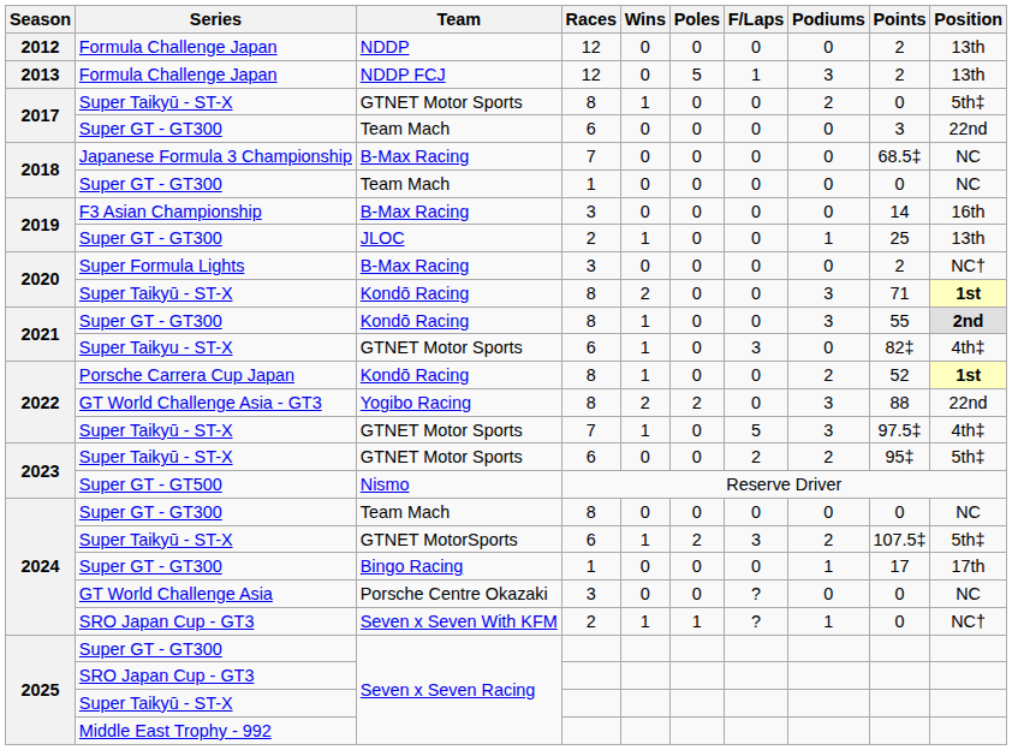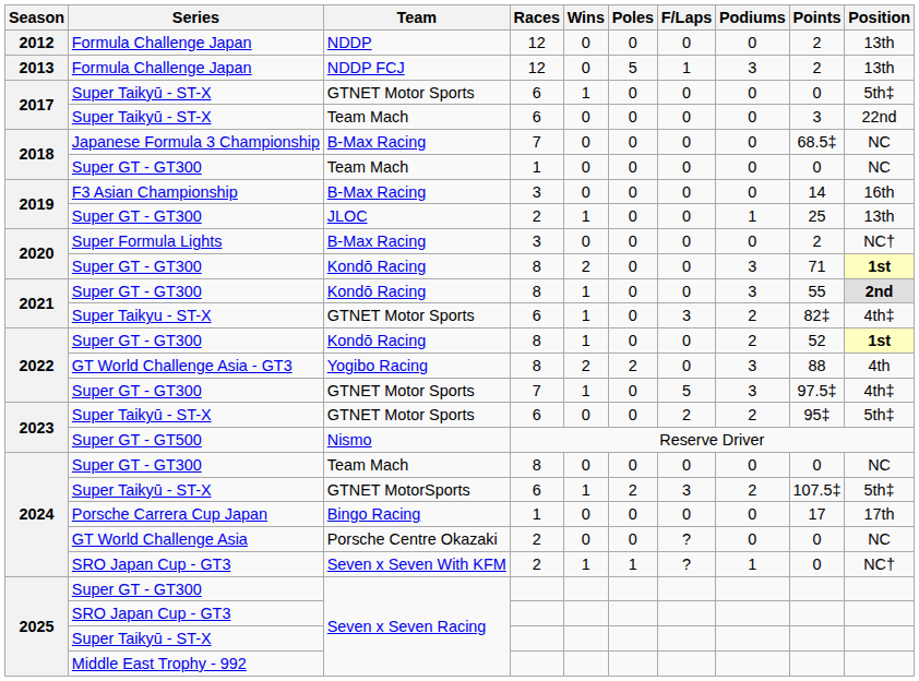 <table class="wikitable" style="font-size: 90%; text-align:center">
 <tr>
 <th>Season</th>
 <th>Series</th>
 <th>Team</th>
 <th>Races</th>
 <th>Wins</th>
 <th>Poles</th>
 <th>F/Laps</th>
 <th>Podiums</th>
 <th>Points</th>
 <th>Position</th>
 </tr>
 <tr>
 <th rowspan=1>2012</th>
 <td align=left><a href='#'>Formula Challenge Japan</a></td>
 <td align=left><a href='#'>NDDP</a></td>
 <td>12</td>
 <td>0</td>
 <td>0</td>
 <td>0</td>
 <td>0</td>
 <td>2</td>
 <td>13th</td>
 </tr>
 <tr>
 <th rowspan=1>2013</th>
 <td align=left><a href='#'>Formula Challenge Japan</a></td>
 <td align=left><a href='#'>NDDP FCJ</a></td>
 <td>12</td>
 <td>0</td>
 <td>5</td>
 <td>1</td>
 <td>3</td>
 <td>2</td>
 <td>13th</td>
 </tr>
 <tr>
 <th rowspan=2>2017</th>
 <td align=left><a href='#'>Super Taikyū - ST-X</a></td>
 <td align=left>GTNET Motor Sports</td>
-<td>8</td>
+<td>6</td>
 <td>1</td>
 <td>0</td>
 <td>0</td>
-<td>2</td>
+<td>0</td>
 <td>0</td>
 <td>5th‡</td>
 </tr>
 <tr>
-<td align=left><a href='#'>Super GT - GT300</a></td>
+<td align=left><a href='#'>Super Taikyū - ST-X</a></td>
 <td align=left>Team Mach</td>
 <td>6</td>
 <td>0</td>
 <td>0</td>
 <td>0</td>
 <td>0</td>
 <td>3</td>
 <td>22nd</td>
 </tr>
 <tr>
 <th rowspan=2>2018</th>
 <td align=left><a href='#'>Japanese Formula 3 Championship</a></td>
 <td align=left><a href='#'>B-Max Racing</a></td>
 <td>7</td>
 <td>0</td>
 <td>0</td>
 <td>0</td>
 <td>0</td>
 <td>68.5‡</td>
 <td>NC</td>
 </tr>
 <tr>
 <td align=left><a href='#'>Super GT - GT300</a></td>
 <td align=left>Team Mach</td>
 <td>1</td>
 <td>0</td>
 <td>0</td>
 <td>0</td>
 <td>0</td>
 <td>0</td>
 <td>NC</td>
 </tr>
 <tr>
 <th rowspan=2>2019</th>
 <td align=left><a href='#'>F3 Asian Championship</a></td>
 <td align=left><a href='#'>B-Max Racing</a></td>
 <td>3</td>
 <td>0</td>
 <td>0</td>
 <td>0</td>
 <td>0</td>
 <td>14</td>
 <td>16th</td>
 </tr>
 <tr>
 <td align=left><a href='#'>Super GT - GT300</a></td>
 <td align=left><a href='#'>JLOC</a></td>
 <td>2</td>
 <td>1</td>
 <td>0</td>
 <td>0</td>
 <td>1</td>
 <td>25</td>
 <td>13th</td>
 </tr>
 <tr>
 <th rowspan=2>2020</th>
 <td align=left><a href='#'>Super Formula Lights</a></td>
 <td align=left><a href='#'>B-Max Racing</a></td>
 <td>3</td>
 <td>0</td>
 <td>0</td>
 <td>0</td>
 <td>0</td>
 <td>2</td>
 <td>NC†</td>
 </tr>
 <tr>
-<td align=left><a href='#'>Super Taikyū - ST-X</a></td>
+<td align=left><a href='#'>Super GT - GT300</a></td>
 <td align=left><a href='#'>Kondō Racing</a></td>
 <td>8</td>
 <td>2</td>
 <td>0</td>
 <td>0</td>
 <td>3</td>
 <td>71</td>
 <td style="background:#FFFFBF;"><strong>1st</strong></td>
 </tr>
 <tr>
 <th rowspan="2">2021</th>
 <td align=left><a href='#'>Super GT - GT300</a></td>
 <td align=left><a href='#'>Kondō Racing</a></td>
 <td>8</td>
 <td>1</td>
 <td>0</td>
 <td>0</td>
 <td>3</td>
 <td>55</td>
 <td style="background:#DFDFDF;"><strong>2nd</strong></td>
 </tr>
 <tr>
 <td align=left><a href='#'>Super Taikyu - ST-X</a></td>
 <td align=left>GTNET Motor Sports</td>
 <td>6</td>
 <td>1</td>
 <td>0</td>
 <td>3</td>
-<td>0</td>
+<td>2</td>
 <td>82‡</td>
 <td>4th‡</td>
 </tr>
 <tr>
 <th rowspan="3">2022</th>
-<td align=left><a href='#'>Porsche Carrera Cup Japan</a></td>
+<td align=left><a href='#'>Super GT - GT300</a></td>
 <td align=left><a href='#'>Kondō Racing</a></td>
 <td>8</td>
 <td>1</td>
 <td>0</td>
 <td>0</td>
 <td>2</td>
 <td>52</td>
 <td style="background:#FFFFBF;"><strong>1st</strong></td>
 </tr>
 <tr>
 <td align=left><a href='#'>GT World Challenge Asia - GT3</a></td>
 <td align=left><a href='#'>Yogibo Racing</a></td>
 <td>8</td>
 <td>2</td>
 <td>2</td>
 <td>0</td>
 <td>3</td>
 <td>88</td>
-<td>22nd</td>
+<td>4th</td>
 </tr>
 <tr>
-<td align=left><a href='#'>Super Taikyū - ST-X</a></td>
+<td align=left><a href='#'>Super GT - GT300</a></td>
 <td align=left>GTNET Motor Sports</td>
 <td>7</td>
 <td>1</td>
 <td>0</td>
 <td>5</td>
 <td>3</td>
 <td>97.5‡</td>
 <td>4th‡</td>
 </tr>
 <tr>
 <th rowspan="2">2023</th>
 <td align=left><a href='#'>Super Taikyū - ST-X</a></td>
 <td align=left>GTNET Motor Sports</td>
 <td>6</td>
 <td>0</td>
 <td>0</td>
 <td>2</td>
 <td>2</td>
 <td>95‡</td>
 <td>5th‡</td>
 </tr>
 <tr>
 <td align=left><a href='#'>Super GT - GT500</a></td>
 <td align=left><a href='#'>Nismo</a></td>
 <td colspan="7">Reserve Driver</td>
 </tr>
 <tr>
 <th rowspan="5">2024</th>
 <td align=left><a href='#'>Super GT - GT300</a></td>
 <td align=left>Team Mach</td>
 <td>8</td>
 <td>0</td>
 <td>0</td>
 <td>0</td>
 <td>0</td>
 <td>0</td>
 <td>NC</td>
 </tr>
 <tr>
 <td align=left><a href='#'>Super Taikyū - ST-X</a></td>
 <td align=left>GTNET MotorSports</td>
 <td>6</td>
 <td>1</td>
 <td>2</td>
 <td>3</td>
 <td>2</td>
 <td>107.5‡</td>
 <td>5th‡</td>
 </tr>
 <tr>
-<td align=left><a href='#'>Super GT - GT300</a></td>
+<td align=left><a href='#'>Porsche Carrera Cup Japan</a></td>
 <td align=left><a href='#'>Bingo Racing</a></td>
 <td>1</td>
 <td>0</td>
 <td>0</td>
 <td>0</td>
-<td>1</td>
+<td>0</td>
 <td>17</td>
 <td>17th</td>
 </tr>
 <tr>
 <td align=left><a href='#'>GT World Challenge Asia</a></td>
 <td align=left>Porsche Centre Okazaki</td>
-<td>3</td>
+<td>2</td>
 <td>0</td>
 <td>0</td>
 <td>?</td>
 <td>0</td>
 <td>0</td>
 <td>NC</td>
 </tr>
 <tr>
 <td align=left><a href='#'>SRO Japan Cup - GT3</a></td>
 <td align=left><a href='#'>Seven x Seven With KFM</a></td>
 <td>2</td>
 <td>1</td>
 <td>1</td>
 <td>?</td>
 <td>1</td>
 <td>0</td>
 <td>NC†</td>
 </tr>
 <tr>
 <th rowspan="4">2025</th>
 <td align=left><a href='#'>Super GT - GT300</a></td>
 <td align=left rowspan="4"><a href='#'>Seven x Seven Racing</a></td>
 <td></td>
 <td></td>
 <td></td>
 <td></td>
 <td></td>
 <td></td>
 <td></td>
 </tr>
 <tr>
 <td align=left><a href='#'>SRO Japan Cup - GT3</a></td>
 <td></td>
 <td></td>
 <td></td>
 <td></td>
 <td></td>
 <td></td>
 <td></td>
 </tr>
 <tr>
 <td align=left><a href='#'>Super Taikyū - ST-X</a></td>
 <td></td>
 <td></td>
 <td></td>
 <td></td>
 <td></td>
 <td></td>
 <td></td>
 </tr>
 <tr>
 <td align=left><a href='#'>Middle East Trophy - 992</a></td>
 <td></td>
 <td></td>
 <td></td>
 <td></td>
 <td></td>
 <td></td>
 <td></td>
 </tr>
 </table>
